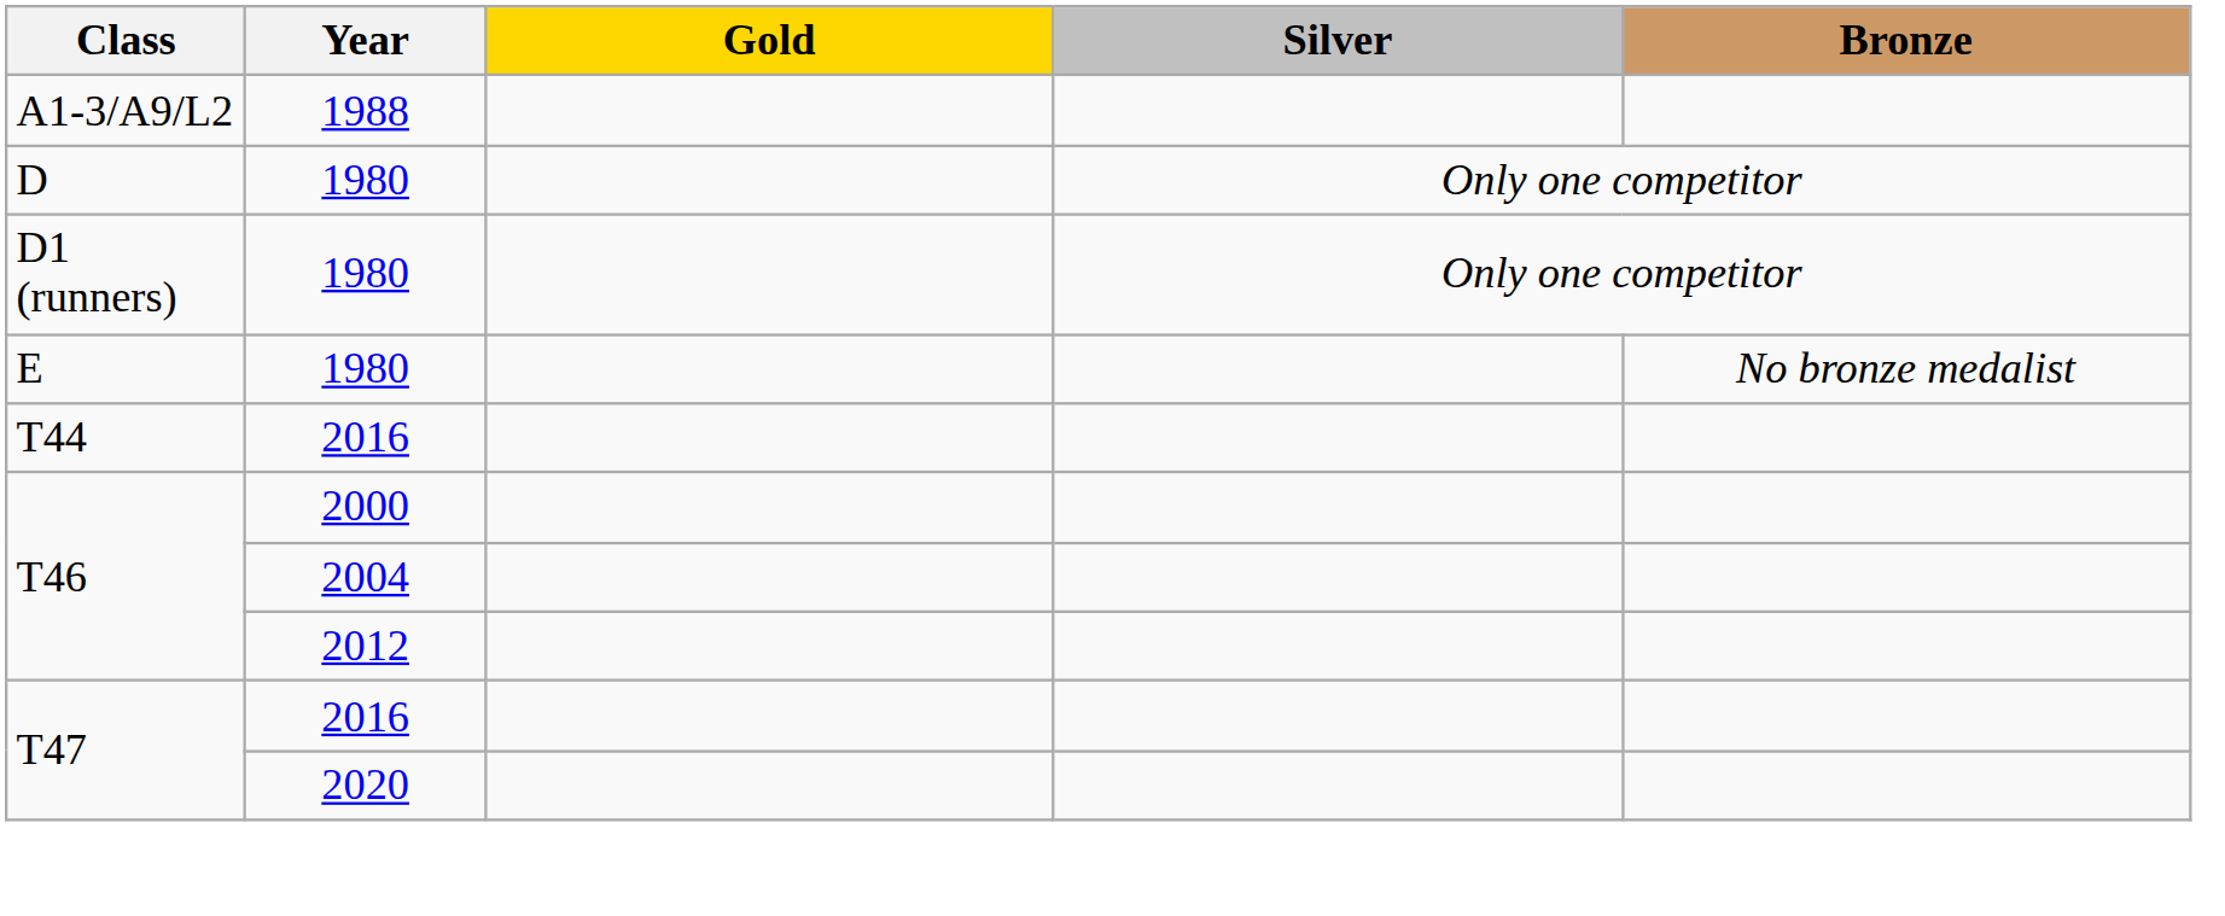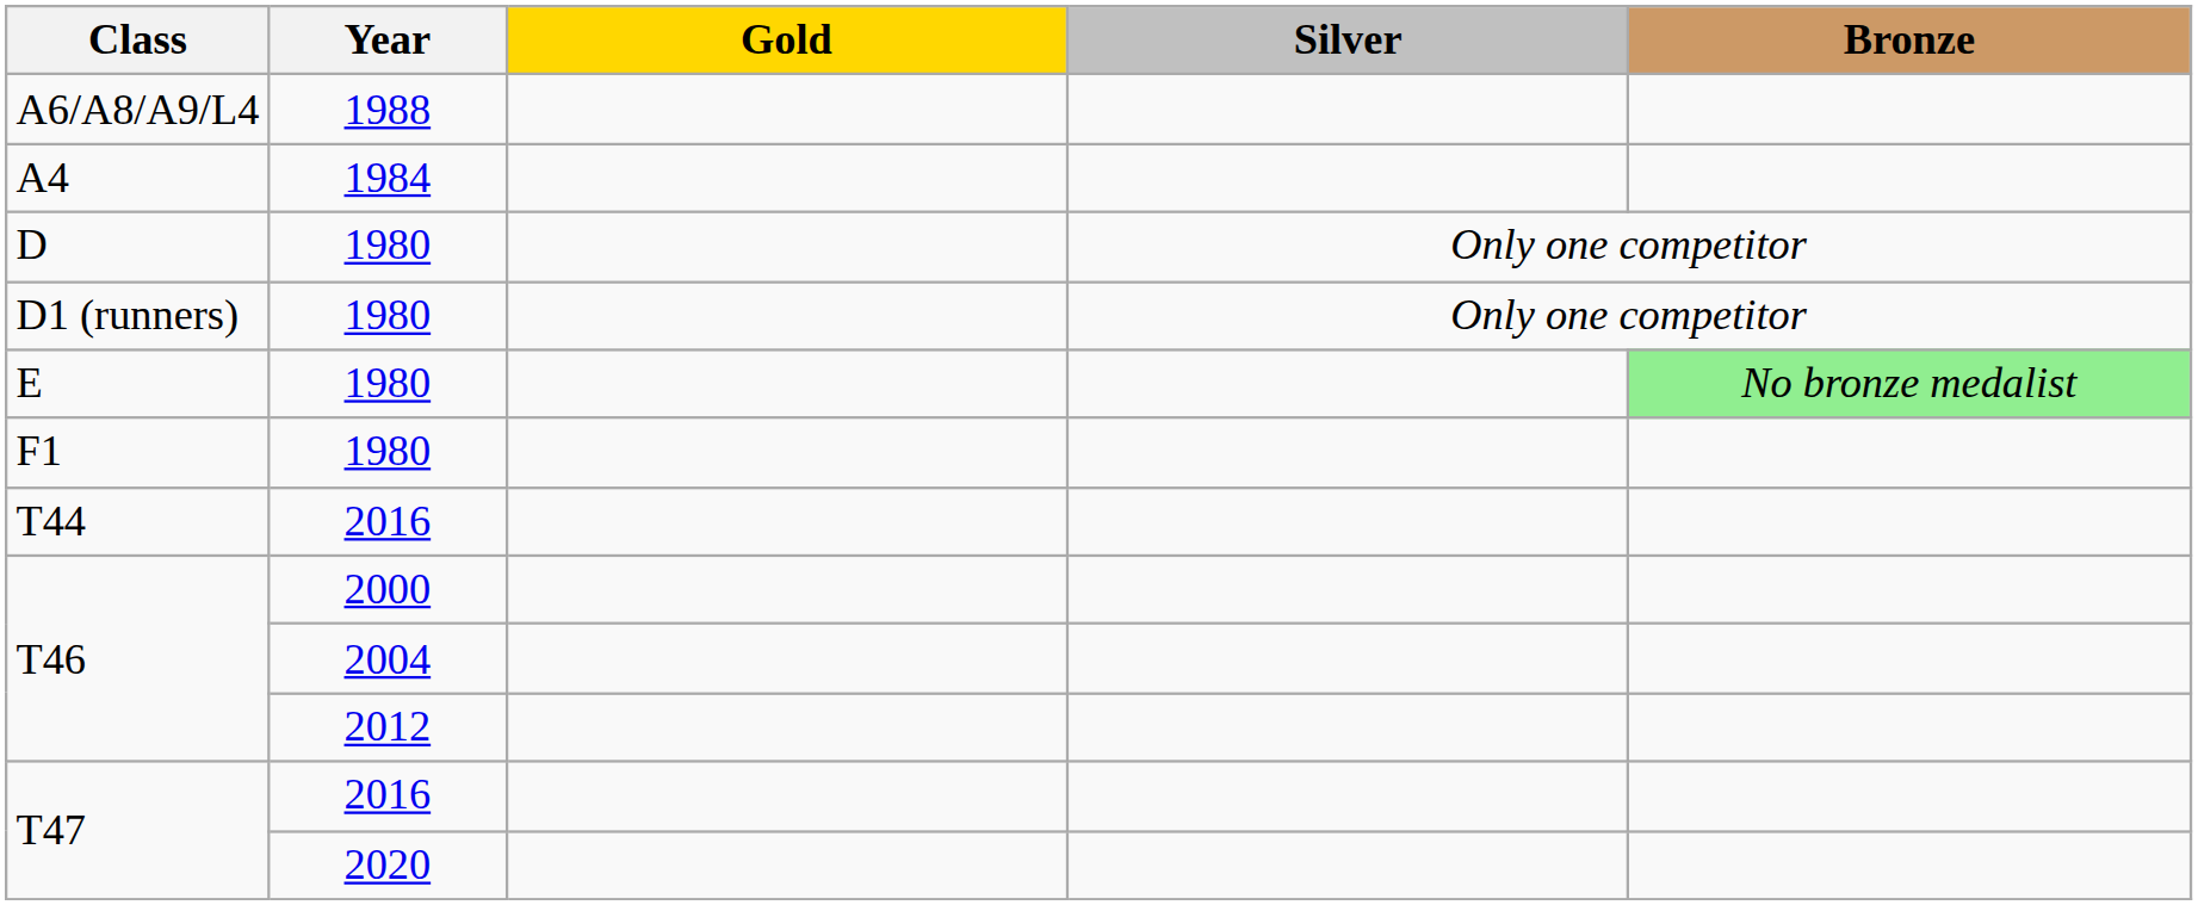 <table class="wikitable">
 <tr>
 <th width=80>Class</th>
 <th width=80>Year</th>
 <td align=center width=200 bgcolor=gold><strong>Gold</strong></td>
 <td align=center width=200 bgcolor=silver><strong>Silver</strong></td>
 <td align=center width=200 bgcolor=cc9966><strong>Bronze</strong></td>
 </tr>
 <tr>
-<td>A1-3/A9/L2</td>
+<td>A6/A8/A9/L4</td>
 <td align=center><a href='#'>1988</a></td>
+<td></td>
+<td></td>
+<td></td>
+</tr>
+<tr>
+<td>A4</td>
+<td align=center><a href='#'>1984</a></td>
 <td></td>
 <td></td>
 <td></td>
 </tr>
 <tr>
 <td>D</td>
 <td align=center><a href='#'>1980</a></td>
 <td></td>
 <td colspan="2" align="center"><em>Only one competitor</em></td>
 </tr>
 <tr>
 <td>D1 (runners)</td>
 <td align=center><a href='#'>1980</a></td>
 <td></td>
 <td colspan="2" align="center"><em>Only one competitor</em></td>
 </tr>
 <tr>
 <td>E</td>
 <td align=center><a href='#'>1980</a></td>
 <td></td>
 <td></td>
-<td align="center"><em>No bronze medalist</em></td>
+<td align="center" style="background: lightgreen;"><em>No bronze medalist</em></td>
+</tr>
+<tr>
+<td>F1</td>
+<td align=center><a href='#'>1980</a></td>
+<td></td>
+<td></td>
+<td></td>
 </tr>
 <tr>
 <td>T44</td>
 <td align=center><a href='#'>2016</a></td>
 <td></td>
 <td></td>
 <td></td>
 </tr>
 <tr>
 <td rowspan=3>T46</td>
 <td align=center><a href='#'>2000</a></td>
 <td></td>
 <td></td>
 <td></td>
 </tr>
 <tr>
 <td align=center><a href='#'>2004</a></td>
 <td></td>
 <td></td>
 <td></td>
 </tr>
 <tr>
 <td align=center><a href='#'>2012</a></td>
 <td></td>
 <td></td>
 <td></td>
 </tr>
 <tr>
 <td rowspan=2>T47</td>
 <td align=center><a href='#'>2016</a></td>
 <td></td>
 <td></td>
 <td></td>
 </tr>
 <tr>
 <td align=center><a href='#'>2020</a></td>
 <td></td>
 <td></td>
 <td></td>
 </tr>
 </table>
